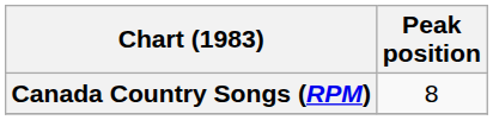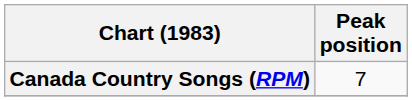 <table class="wikitable sortable plainrowheaders" style="text-align:center">
 <tr>
 <th scope="col">Chart (1983)</th>
 <th scope="col">Peak<br> position</th>
 </tr>
 <tr>
 <th scope="row">Canada Country Songs (<em><a href='#'>RPM</a></em>)</th>
-<td>8</td>
+<td>7</td>
 </tr>
 <tr>
 </tr>
 <tr>
 </tr>
 </table>
